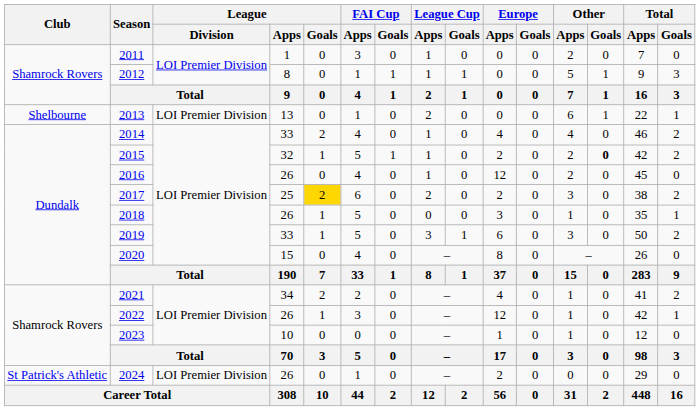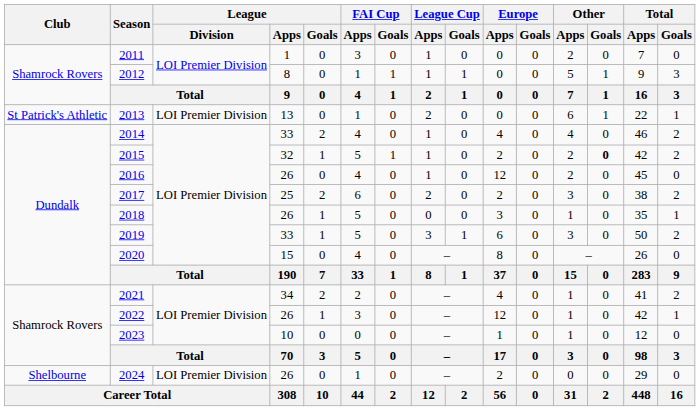 <table class="wikitable" style="text-align:center">
 <tr>
 <th rowspan="2">Club</th>
 <th rowspan="2">Season</th>
 <th colspan="3">League</th>
 <th colspan="2"><a href='#'>FAI Cup</a></th>
 <th colspan="2"><a href='#'>League Cup</a></th>
 <th colspan="2"><a href='#'>Europe</a></th>
 <th colspan="2">Other</th>
 <th colspan="2">Total</th>
 </tr>
 <tr>
 <th>Division</th>
 <th>Apps</th>
 <th>Goals</th>
 <th>Apps</th>
 <th>Goals</th>
 <th>Apps</th>
 <th>Goals</th>
 <th>Apps</th>
 <th>Goals</th>
 <th>Apps</th>
 <th>Goals</th>
 <th>Apps</th>
 <th>Goals</th>
 </tr>
 <tr>
 <td rowspan="3"><a href='#'>Shamrock Rovers</a></td>
 <td><a href='#'>2011</a></td>
 <td rowspan="2"><a href='#'>LOI Premier Division</a></td>
 <td>1</td>
 <td>0</td>
 <td>3</td>
 <td>0</td>
 <td>1</td>
 <td>0</td>
 <td>0</td>
 <td>0</td>
 <td>2</td>
 <td>0</td>
 <td>7</td>
 <td>0</td>
 </tr>
 <tr>
 <td><a href='#'>2012</a></td>
 <td>8</td>
 <td>0</td>
 <td>1</td>
 <td>1</td>
 <td>1</td>
 <td>1</td>
 <td>0</td>
 <td>0</td>
 <td>5</td>
 <td>1</td>
 <td>9</td>
 <td>3</td>
 </tr>
 <tr>
 <th colspan="2">Total</th>
 <th>9</th>
 <th>0</th>
 <th>4</th>
 <th>1</th>
 <th>2</th>
 <th>1</th>
 <th>0</th>
 <th>0</th>
 <th>7</th>
 <th>1</th>
 <th>16</th>
 <th>3</th>
 </tr>
 <tr>
-<td><a href='#'>Shelbourne</a></td>
+<td><a href='#'>St Patrick's Athletic</a></td>
 <td><a href='#'>2013</a></td>
 <td>LOI Premier Division</td>
 <td>13</td>
 <td>0</td>
 <td>1</td>
 <td>0</td>
 <td>2</td>
 <td>0</td>
 <td>0</td>
 <td>0</td>
 <td>6</td>
 <td>1</td>
 <td>22</td>
 <td>1</td>
 </tr>
 <tr>
 <td rowspan="8"><a href='#'>Dundalk</a></td>
 <td><a href='#'>2014</a></td>
 <td rowspan="7">LOI Premier Division</td>
 <td>33</td>
 <td>2</td>
 <td>4</td>
 <td>0</td>
 <td>1</td>
 <td>0</td>
 <td>4</td>
 <td>0</td>
 <td>4</td>
 <td>0</td>
 <td>46</td>
 <td>2</td>
 </tr>
 <tr>
 <td><a href='#'>2015</a></td>
 <td>32</td>
 <td>1</td>
 <td>5</td>
 <td>1</td>
 <td>1</td>
 <td>0</td>
 <td>2</td>
 <td>0</td>
 <td>2</td>
 <td><strong>0</strong></td>
 <td>42</td>
 <td>2</td>
 </tr>
 <tr>
 <td><a href='#'>2016</a></td>
 <td>26</td>
 <td>0</td>
 <td>4</td>
 <td>0</td>
 <td>1</td>
 <td>0</td>
 <td>12</td>
 <td>0</td>
 <td>2</td>
 <td>0</td>
 <td>45</td>
 <td>0</td>
 </tr>
 <tr>
 <td><a href='#'>2017</a></td>
 <td>25</td>
-<td style="background: gold;">2</td>
+<td>2</td>
 <td>6</td>
 <td>0</td>
 <td>2</td>
 <td>0</td>
 <td>2</td>
 <td>0</td>
 <td>3</td>
 <td>0</td>
 <td>38</td>
 <td>2</td>
 </tr>
 <tr>
 <td><a href='#'>2018</a></td>
 <td>26</td>
 <td>1</td>
 <td>5</td>
 <td>0</td>
 <td>0</td>
 <td>0</td>
 <td>3</td>
 <td>0</td>
 <td>1</td>
 <td>0</td>
 <td>35</td>
 <td>1</td>
 </tr>
 <tr>
 <td><a href='#'>2019</a></td>
 <td>33</td>
 <td>1</td>
 <td>5</td>
 <td>0</td>
 <td>3</td>
 <td>1</td>
 <td>6</td>
 <td>0</td>
 <td>3</td>
 <td>0</td>
 <td>50</td>
 <td>2</td>
 </tr>
 <tr>
 <td><a href='#'>2020</a></td>
 <td>15</td>
 <td>0</td>
 <td>4</td>
 <td>0</td>
 <td colspan="2">–</td>
 <td>8</td>
 <td>0</td>
 <td colspan="2">–</td>
 <td>26</td>
 <td>0</td>
 </tr>
 <tr>
 <th colspan="2">Total</th>
 <th>190</th>
 <th>7</th>
 <th>33</th>
 <th>1</th>
 <th>8</th>
 <th>1</th>
 <th>37</th>
 <th>0</th>
 <th>15</th>
 <th>0</th>
 <th>283</th>
 <th>9</th>
 </tr>
 <tr>
 <td rowspan="4">Shamrock Rovers</td>
 <td><a href='#'>2021</a></td>
 <td rowspan="3">LOI Premier Division</td>
 <td>34</td>
 <td>2</td>
 <td>2</td>
 <td>0</td>
 <td colspan="2">–</td>
 <td>4</td>
 <td>0</td>
 <td>1</td>
 <td>0</td>
 <td>41</td>
 <td>2</td>
 </tr>
 <tr>
 <td><a href='#'>2022</a></td>
 <td>26</td>
 <td>1</td>
 <td>3</td>
 <td>0</td>
 <td colspan="2">–</td>
 <td>12</td>
 <td>0</td>
 <td>1</td>
 <td>0</td>
 <td>42</td>
 <td>1</td>
 </tr>
 <tr>
 <td><a href='#'>2023</a></td>
 <td>10</td>
 <td>0</td>
 <td>0</td>
 <td>0</td>
 <td colspan="2">–</td>
 <td>1</td>
 <td>0</td>
 <td>1</td>
 <td>0</td>
 <td>12</td>
 <td>0</td>
 </tr>
 <tr>
 <th colspan="2">Total</th>
 <th>70</th>
 <th>3</th>
 <th>5</th>
 <th>0</th>
 <th colspan="2">–</th>
 <th>17</th>
 <th>0</th>
 <th>3</th>
 <th>0</th>
 <th>98</th>
 <th>3</th>
 </tr>
 <tr>
-<td><a href='#'>St Patrick's Athletic</a></td>
+<td><a href='#'>Shelbourne</a></td>
 <td><a href='#'>2024</a></td>
 <td>LOI Premier Division</td>
 <td>26</td>
 <td>0</td>
 <td>1</td>
 <td>0</td>
 <td colspan="2">–</td>
 <td>2</td>
 <td>0</td>
 <td>0</td>
 <td>0</td>
 <td>29</td>
 <td>0</td>
 </tr>
 <tr>
 <th colspan="3">Career Total</th>
 <th>308</th>
 <th>10</th>
 <th>44</th>
 <th>2</th>
 <th>12</th>
 <th>2</th>
 <th>56</th>
 <th>0</th>
 <th>31</th>
 <th>2</th>
 <th>448</th>
 <th>16</th>
 </tr>
 </table>
